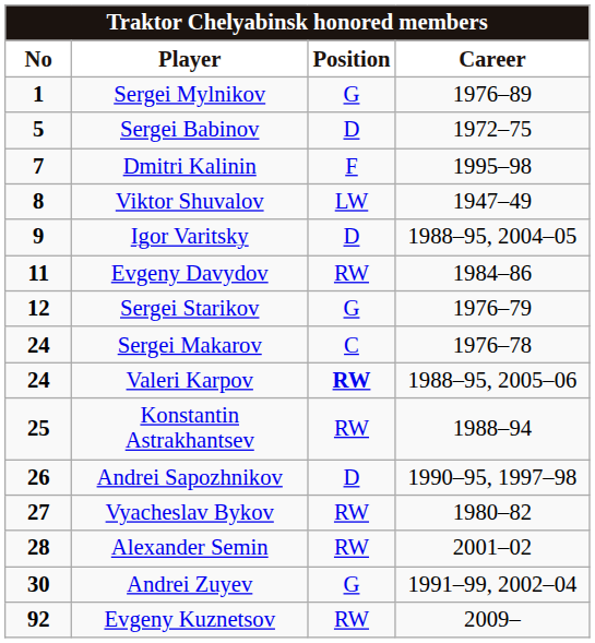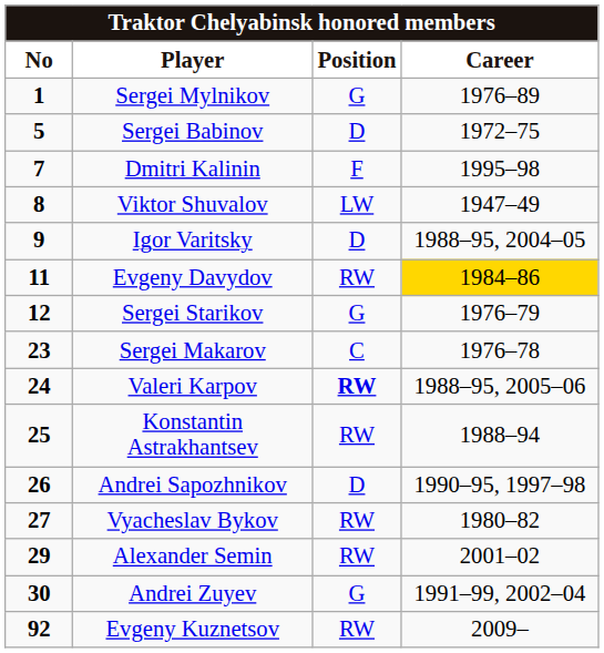 <table class="wikitable" style="text-align:center">
 <tr>
 <td colspan="5" style= "background: #1B130F; color: #ffffff"><strong>Traktor Chelyabinsk honored members</strong></td>
 </tr>
 <tr>
 <th width=40px style="background: #ffffff; color: #1B130F;">No</th>
 <th width=160px style="background: #ffffff; color: #1B130F;">Player</th>
 <th width=40px style="background: #ffffff; color: #1B130F;">Position</th>
 <th width=130px style="background: #ffffff; color: #1B130F;">Career</th>
 </tr>
 <tr>
 <td><strong>1</strong></td>
 <td><a href='#'>Sergei Mylnikov</a></td>
 <td><a href='#'>G</a></td>
 <td>1976–89</td>
 </tr>
 <tr>
 <td><strong>5</strong></td>
 <td><a href='#'>Sergei Babinov</a></td>
 <td><a href='#'>D</a></td>
 <td>1972–75</td>
 </tr>
 <tr>
 <td><strong>7</strong></td>
 <td><a href='#'>Dmitri Kalinin</a></td>
 <td><a href='#'>F</a></td>
 <td>1995–98</td>
 </tr>
 <tr>
 <td><strong>8</strong></td>
 <td><a href='#'>Viktor Shuvalov</a></td>
 <td><a href='#'>LW</a></td>
 <td>1947–49</td>
 </tr>
 <tr>
 <td><strong>9</strong></td>
 <td><a href='#'>Igor Varitsky</a></td>
 <td><a href='#'>D</a></td>
 <td>1988–95, 2004–05</td>
 </tr>
 <tr>
 <td><strong>11</strong></td>
 <td><a href='#'>Evgeny Davydov</a></td>
 <td><a href='#'>RW</a></td>
-<td>1984–86</td>
+<td style="background: gold;">1984–86</td>
 </tr>
 <tr>
 <td><strong>12</strong></td>
 <td><a href='#'>Sergei Starikov</a></td>
 <td><a href='#'>G</a></td>
 <td>1976–79</td>
 </tr>
 <tr>
-<td><strong>24</strong></td>
+<td><strong>23</strong></td>
 <td><a href='#'>Sergei Makarov</a></td>
 <td><a href='#'>C</a></td>
 <td>1976–78</td>
 </tr>
 <tr>
 <td><strong>24</strong></td>
 <td><a href='#'>Valeri Karpov</a></td>
 <td><strong><a href='#'>RW</a></strong></td>
 <td>1988–95, 2005–06</td>
 </tr>
 <tr>
 <td><strong>25</strong></td>
 <td><a href='#'>Konstantin Astrakhantsev</a></td>
 <td><a href='#'>RW</a></td>
 <td>1988–94</td>
 </tr>
 <tr>
 <td><strong>26</strong></td>
 <td><a href='#'>Andrei Sapozhnikov</a></td>
 <td><a href='#'>D</a></td>
 <td>1990–95, 1997–98</td>
 </tr>
 <tr>
 <td><strong>27</strong></td>
 <td><a href='#'>Vyacheslav Bykov</a></td>
 <td><a href='#'>RW</a></td>
 <td>1980–82</td>
 </tr>
 <tr>
-<td><strong>28</strong></td>
+<td><strong>29</strong></td>
 <td><a href='#'>Alexander Semin</a></td>
 <td><a href='#'>RW</a></td>
 <td>2001–02</td>
 </tr>
 <tr>
 <td><strong>30</strong></td>
 <td><a href='#'>Andrei Zuyev</a></td>
 <td><a href='#'>G</a></td>
 <td>1991–99, 2002–04</td>
 </tr>
 <tr>
 <td><strong>92</strong></td>
 <td><a href='#'>Evgeny Kuznetsov</a></td>
 <td><a href='#'>RW</a></td>
 <td>2009–</td>
 </tr>
 </table>
